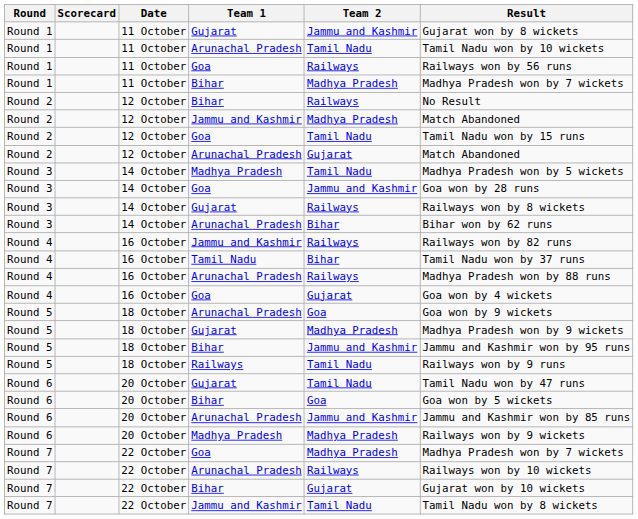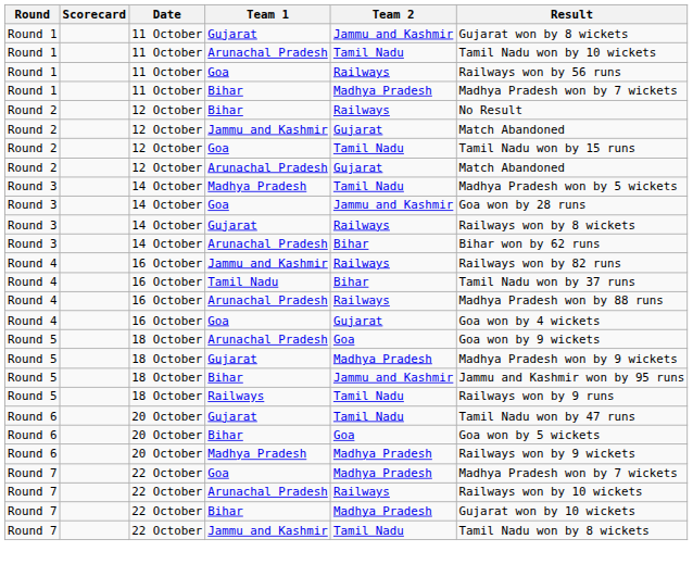 <table class="wikitable collapsible sortable collapsed">
 <tr>
 <th>Round</th>
 <th>Scorecard</th>
 <th>Date</th>
 <th>Team 1</th>
 <th>Team 2</th>
 <th>Result</th>
 </tr>
 <tr>
 <td>Round 1</td>
 <td></td>
 <td>11 October</td>
 <td><a href='#'>Gujarat</a></td>
 <td><a href='#'>Jammu and Kashmir</a></td>
 <td>Gujarat won by 8 wickets</td>
 </tr>
 <tr>
 <td>Round 1</td>
 <td></td>
 <td>11 October</td>
 <td><a href='#'>Arunachal Pradesh</a></td>
 <td><a href='#'>Tamil Nadu</a></td>
 <td>Tamil Nadu won by 10 wickets</td>
 </tr>
 <tr>
 <td>Round 1</td>
 <td></td>
 <td>11 October</td>
 <td><a href='#'>Goa</a></td>
 <td><a href='#'>Railways</a></td>
 <td>Railways won by 56 runs</td>
 </tr>
 <tr>
 <td>Round 1</td>
 <td></td>
 <td>11 October</td>
 <td><a href='#'>Bihar</a></td>
 <td><a href='#'>Madhya Pradesh</a></td>
 <td>Madhya Pradesh won by 7 wickets</td>
 </tr>
 <tr>
 <td>Round 2</td>
 <td></td>
 <td>12 October</td>
 <td><a href='#'>Bihar</a></td>
 <td><a href='#'>Railways</a></td>
 <td>No Result</td>
 </tr>
 <tr>
 <td>Round 2</td>
 <td></td>
 <td>12 October</td>
 <td><a href='#'>Jammu and Kashmir</a></td>
-<td><a href='#'>Madhya Pradesh</a></td>
+<td><a href='#'>Gujarat</a></td>
 <td>Match Abandoned</td>
 </tr>
 <tr>
 <td>Round 2</td>
 <td></td>
 <td>12 October</td>
 <td><a href='#'>Goa</a></td>
 <td><a href='#'>Tamil Nadu</a></td>
 <td>Tamil Nadu won by 15 runs</td>
 </tr>
 <tr>
 <td>Round 2</td>
 <td></td>
 <td>12 October</td>
 <td><a href='#'>Arunachal Pradesh</a></td>
 <td><a href='#'>Gujarat</a></td>
 <td>Match Abandoned</td>
 </tr>
 <tr>
 <td>Round 3</td>
 <td></td>
 <td>14 October</td>
 <td><a href='#'>Madhya Pradesh</a></td>
 <td><a href='#'>Tamil Nadu</a></td>
 <td>Madhya Pradesh won by 5 wickets</td>
 </tr>
 <tr>
 <td>Round 3</td>
 <td></td>
 <td>14 October</td>
 <td><a href='#'>Goa</a></td>
 <td><a href='#'>Jammu and Kashmir</a></td>
 <td>Goa won by 28 runs</td>
 </tr>
 <tr>
 <td>Round 3</td>
 <td></td>
 <td>14 October</td>
 <td><a href='#'>Gujarat</a></td>
 <td><a href='#'>Railways</a></td>
 <td>Railways won by 8 wickets</td>
 </tr>
 <tr>
 <td>Round 3</td>
 <td></td>
 <td>14 October</td>
 <td><a href='#'>Arunachal Pradesh</a></td>
 <td><a href='#'>Bihar</a></td>
 <td>Bihar won by 62 runs</td>
 </tr>
 <tr>
 <td>Round 4</td>
 <td></td>
 <td>16 October</td>
 <td><a href='#'>Jammu and Kashmir</a></td>
 <td><a href='#'>Railways</a></td>
 <td>Railways won by 82 runs</td>
 </tr>
 <tr>
 <td>Round 4</td>
 <td></td>
 <td>16 October</td>
 <td><a href='#'>Tamil Nadu</a></td>
 <td><a href='#'>Bihar</a></td>
 <td>Tamil Nadu won by 37 runs</td>
 </tr>
 <tr>
 <td>Round 4</td>
 <td></td>
 <td>16 October</td>
 <td><a href='#'>Arunachal Pradesh</a></td>
 <td><a href='#'>Railways</a></td>
 <td>Madhya Pradesh won by 88 runs</td>
 </tr>
 <tr>
 <td>Round 4</td>
 <td></td>
 <td>16 October</td>
 <td><a href='#'>Goa</a></td>
 <td><a href='#'>Gujarat</a></td>
 <td>Goa won by 4 wickets</td>
 </tr>
 <tr>
 <td>Round 5</td>
 <td></td>
 <td>18 October</td>
 <td><a href='#'>Arunachal Pradesh</a></td>
 <td><a href='#'>Goa</a></td>
 <td>Goa won by 9 wickets</td>
 </tr>
 <tr>
 <td>Round 5</td>
 <td></td>
 <td>18 October</td>
 <td><a href='#'>Gujarat</a></td>
 <td><a href='#'>Madhya Pradesh</a></td>
 <td>Madhya Pradesh won by 9 wickets</td>
 </tr>
 <tr>
 <td>Round 5</td>
 <td></td>
 <td>18 October</td>
 <td><a href='#'>Bihar</a></td>
 <td><a href='#'>Jammu and Kashmir</a></td>
 <td>Jammu and Kashmir won by 95 runs</td>
 </tr>
 <tr>
 <td>Round 5</td>
 <td></td>
 <td>18 October</td>
 <td><a href='#'>Railways</a></td>
 <td><a href='#'>Tamil Nadu</a></td>
 <td>Railways won by 9 runs</td>
 </tr>
 <tr>
 <td>Round 6</td>
 <td></td>
 <td>20 October</td>
 <td><a href='#'>Gujarat</a></td>
 <td><a href='#'>Tamil Nadu</a></td>
 <td>Tamil Nadu won by 47 runs</td>
 </tr>
 <tr>
 <td>Round 6</td>
 <td></td>
 <td>20 October</td>
 <td><a href='#'>Bihar</a></td>
 <td><a href='#'>Goa</a></td>
 <td>Goa won by 5 wickets</td>
 </tr>
 <tr>
 <td>Round 6</td>
 <td></td>
 <td>20 October</td>
-<td><a href='#'>Arunachal Pradesh</a></td>
-<td><a href='#'>Jammu and Kashmir</a></td>
-<td>Jammu and Kashmir won by 85 runs</td>
-</tr>
-<tr>
-<td>Round 6</td>
-<td></td>
-<td>20 October</td>
 <td><a href='#'>Madhya Pradesh</a></td>
 <td><a href='#'>Madhya Pradesh</a></td>
 <td>Railways won by 9 wickets</td>
 </tr>
 <tr>
 <td>Round 7</td>
 <td></td>
 <td>22 October</td>
 <td><a href='#'>Goa</a></td>
 <td><a href='#'>Madhya Pradesh</a></td>
 <td>Madhya Pradesh won by 7 wickets</td>
 </tr>
 <tr>
 <td>Round 7</td>
 <td></td>
 <td>22 October</td>
 <td><a href='#'>Arunachal Pradesh</a></td>
 <td><a href='#'>Railways</a></td>
 <td>Railways won by 10 wickets</td>
 </tr>
 <tr>
 <td>Round 7</td>
 <td></td>
 <td>22 October</td>
 <td><a href='#'>Bihar</a></td>
-<td><a href='#'>Gujarat</a></td>
+<td><a href='#'>Madhya Pradesh</a></td>
 <td>Gujarat won by 10 wickets</td>
 </tr>
 <tr>
 <td>Round 7</td>
 <td></td>
 <td>22 October</td>
 <td><a href='#'>Jammu and Kashmir</a></td>
 <td><a href='#'>Tamil Nadu</a></td>
 <td>Tamil Nadu won by 8 wickets</td>
 </tr>
 </table>
